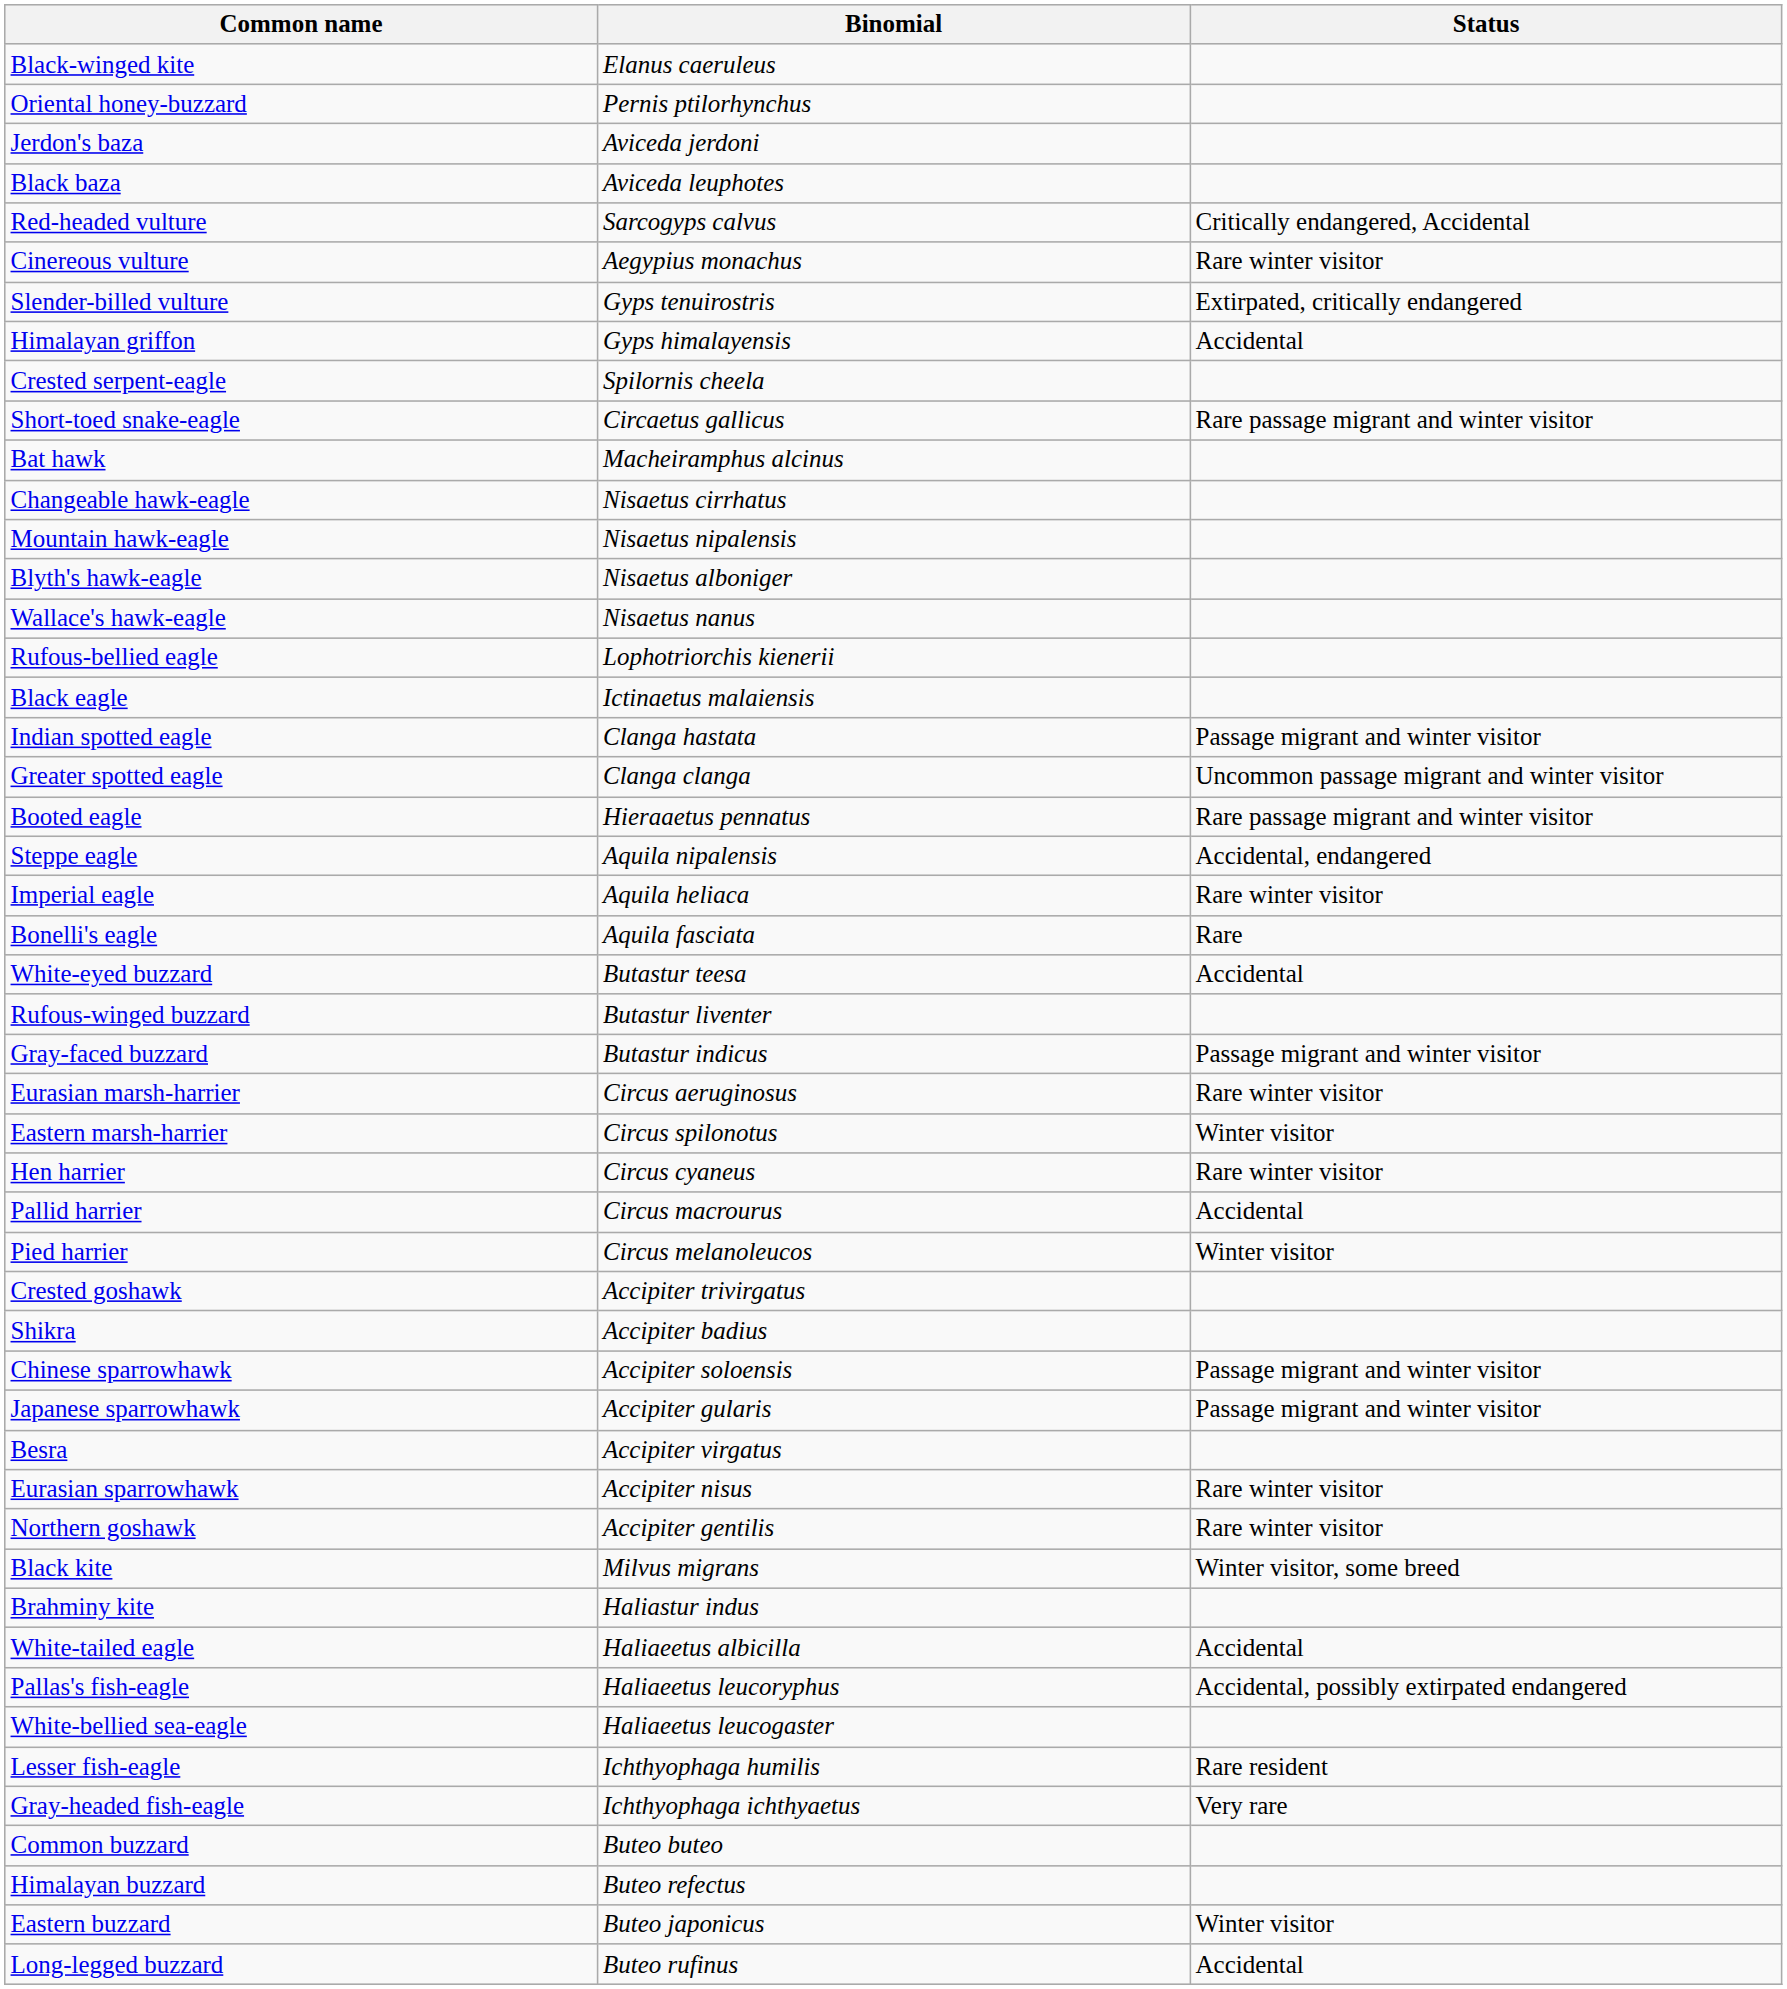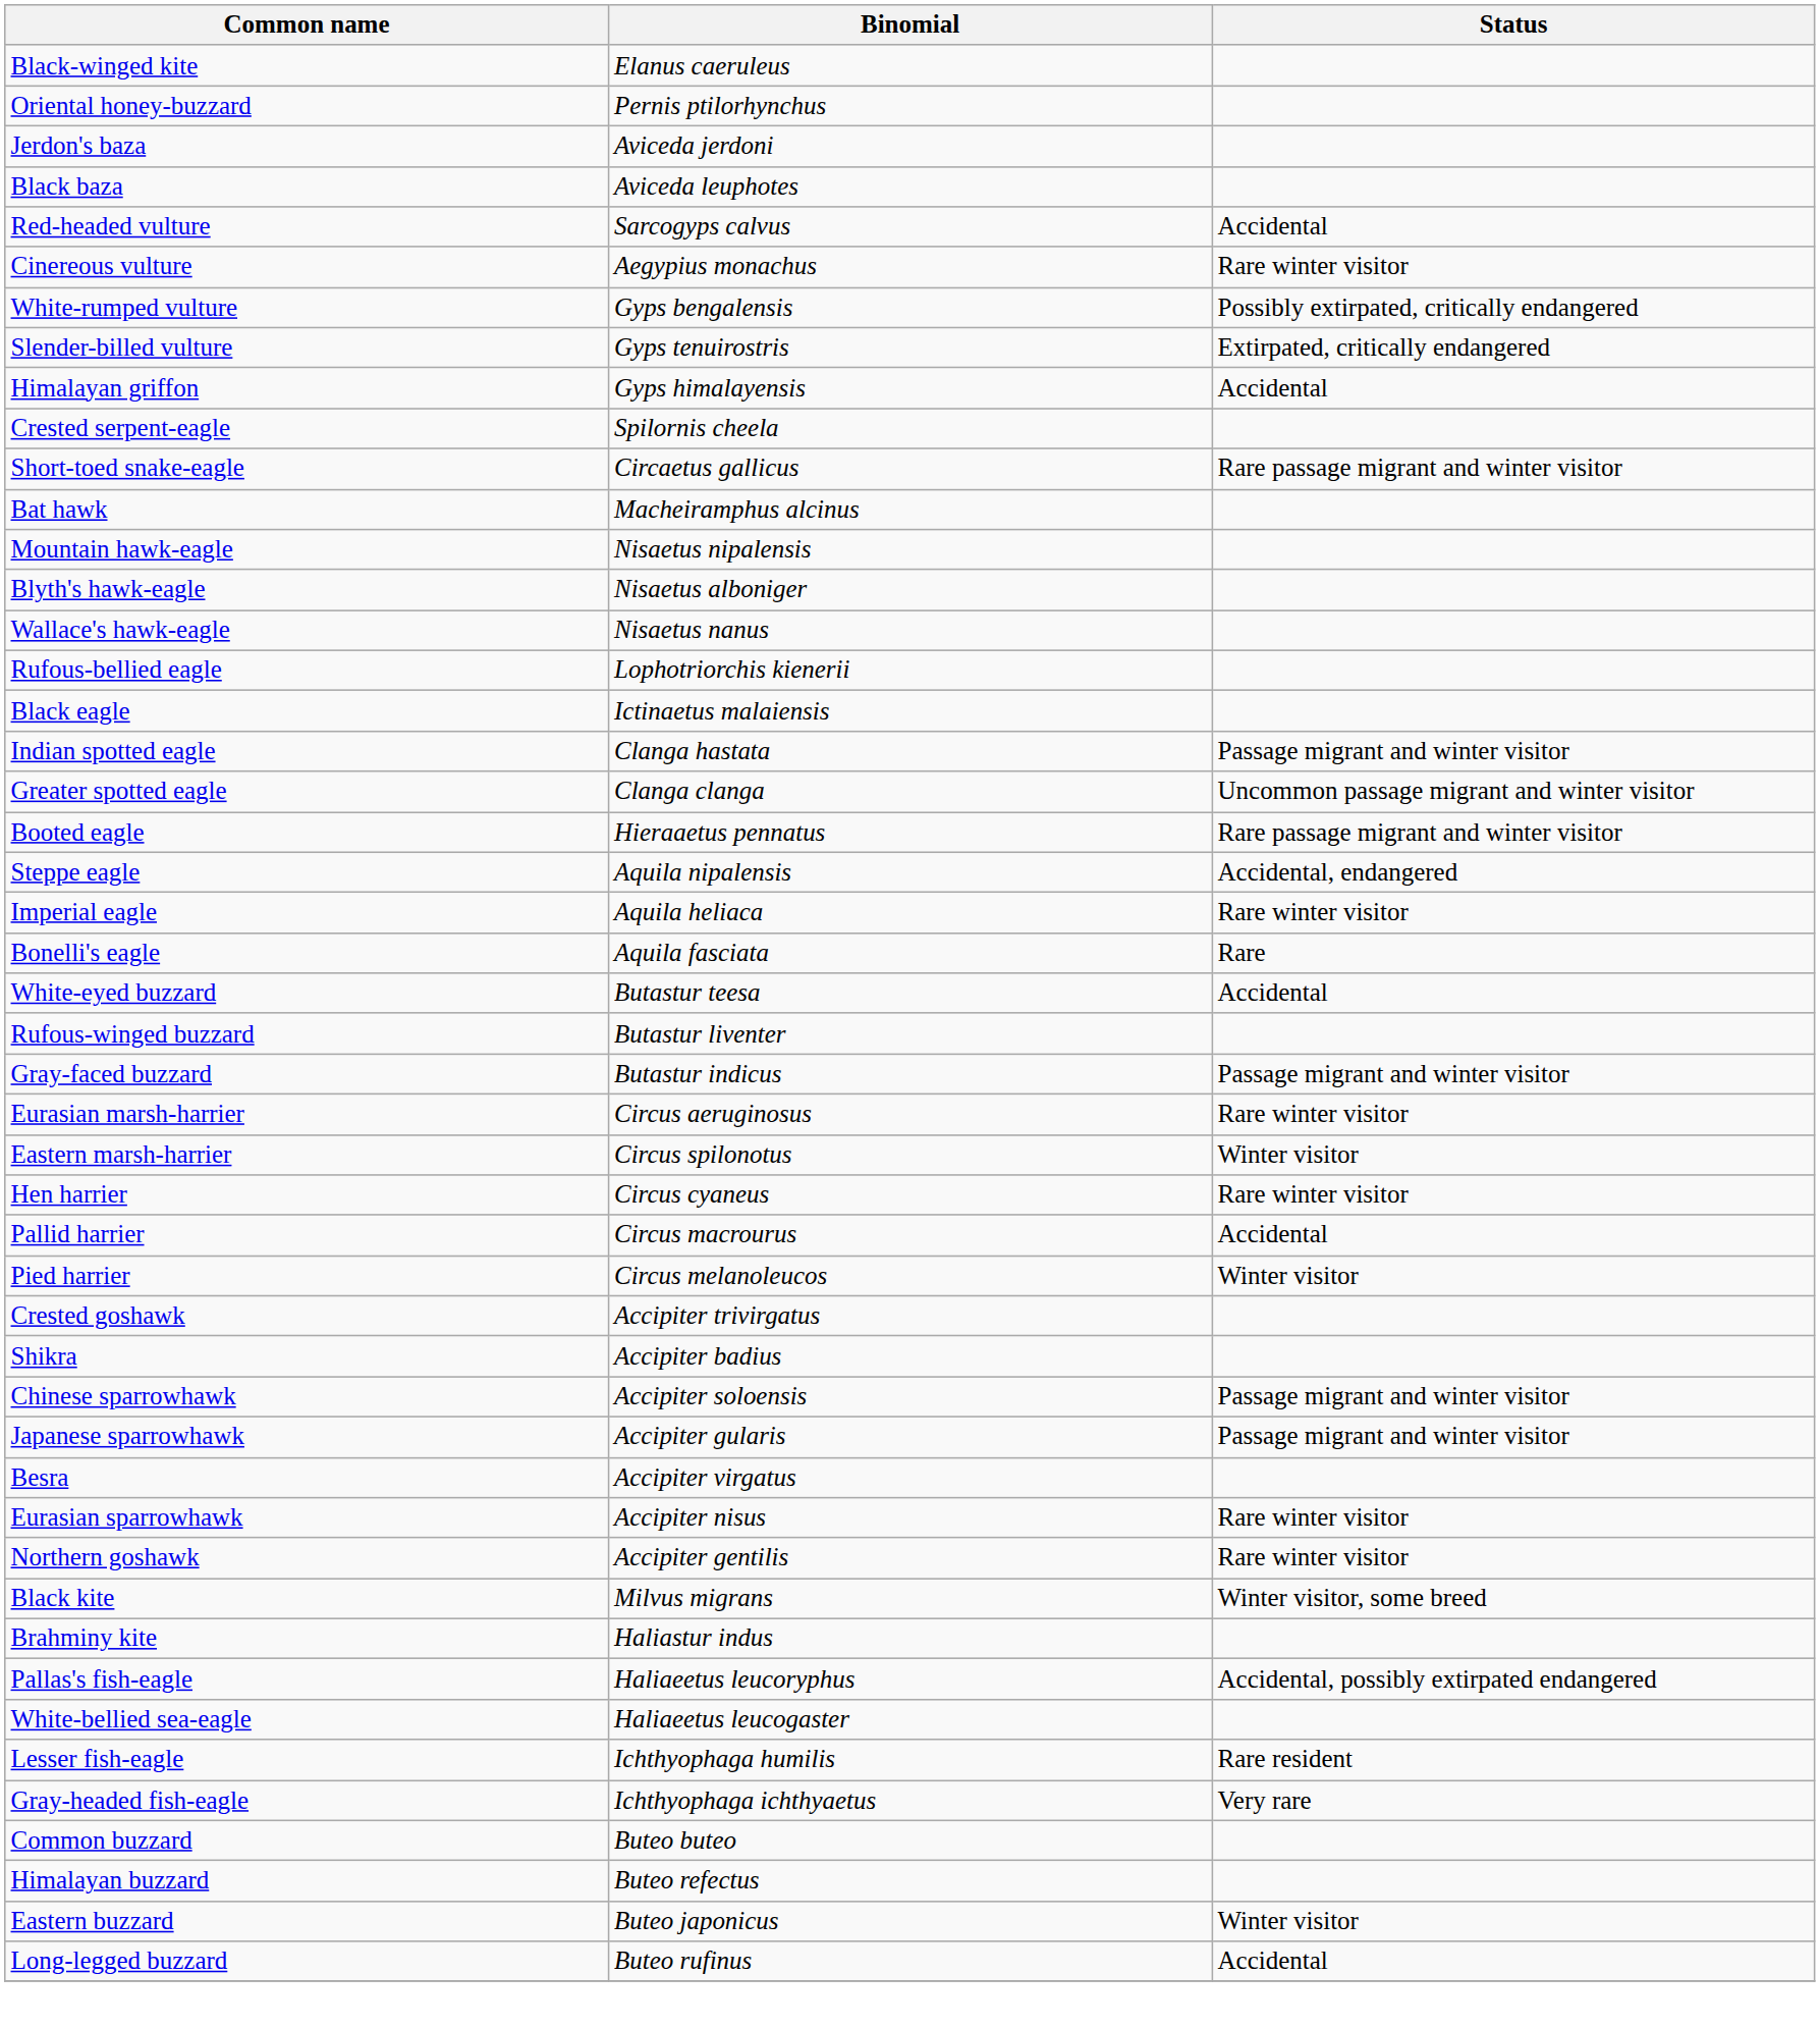 <table width=72% class="wikitable">
 <tr>
 <th width=24%>Common name</th>
 <th width=24%>Binomial</th>
 <th width=24%>Status</th>
 </tr>
 <tr>
 <td><a href='#'>Black-winged kite</a></td>
 <td><em>Elanus caeruleus</em></td>
 <td></td>
 </tr>
 <tr>
 <td><a href='#'>Oriental honey-buzzard</a></td>
 <td><em>Pernis ptilorhynchus</em></td>
 <td></td>
 </tr>
 <tr>
 <td><a href='#'>Jerdon's baza</a></td>
 <td><em>Aviceda jerdoni</em></td>
 <td></td>
 </tr>
 <tr>
 <td><a href='#'>Black baza</a></td>
 <td><em>Aviceda leuphotes</em></td>
 <td></td>
 </tr>
 <tr>
 <td><a href='#'>Red-headed vulture</a></td>
 <td><em>Sarcogyps calvus</em></td>
-<td>Critically endangered, Accidental</td>
+<td>Accidental</td>
 </tr>
 <tr>
 <td><a href='#'>Cinereous vulture</a></td>
 <td><em>Aegypius monachus</em></td>
 <td>Rare winter visitor</td>
+</tr>
+<tr>
+<td><a href='#'>White-rumped vulture</a></td>
+<td><em>Gyps bengalensis</em></td>
+<td>Possibly extirpated, critically endangered</td>
 </tr>
 <tr>
 <td><a href='#'>Slender-billed vulture</a></td>
 <td><em>Gyps tenuirostris</em></td>
 <td>Extirpated, critically endangered</td>
 </tr>
 <tr>
 <td><a href='#'>Himalayan griffon</a></td>
 <td><em>Gyps himalayensis</em></td>
 <td>Accidental</td>
 </tr>
 <tr>
 <td><a href='#'>Crested serpent-eagle</a></td>
 <td><em>Spilornis cheela</em></td>
 <td></td>
 </tr>
 <tr>
 <td><a href='#'>Short-toed snake-eagle</a></td>
 <td><em>Circaetus gallicus</em></td>
 <td>Rare passage migrant and winter visitor</td>
 </tr>
 <tr>
 <td><a href='#'>Bat hawk</a></td>
 <td><em>Macheiramphus alcinus</em></td>
-<td></td>
-</tr>
-<tr>
-<td><a href='#'>Changeable hawk-eagle</a></td>
-<td><em>Nisaetus cirrhatus</em></td>
 <td></td>
 </tr>
 <tr>
 <td><a href='#'>Mountain hawk-eagle</a></td>
 <td><em>Nisaetus nipalensis</em></td>
 <td></td>
 </tr>
 <tr>
 <td><a href='#'>Blyth's hawk-eagle</a></td>
 <td><em>Nisaetus alboniger</em></td>
 <td></td>
 </tr>
 <tr>
 <td><a href='#'>Wallace's hawk-eagle</a></td>
 <td><em>Nisaetus nanus</em></td>
 <td></td>
 </tr>
 <tr>
 <td><a href='#'>Rufous-bellied eagle</a></td>
 <td><em>Lophotriorchis kienerii</em></td>
 <td></td>
 </tr>
 <tr>
 <td><a href='#'>Black eagle</a></td>
 <td><em>Ictinaetus malaiensis</em></td>
 <td></td>
 </tr>
 <tr>
 <td><a href='#'>Indian spotted eagle</a></td>
 <td><em>Clanga hastata</em></td>
 <td>Passage migrant and winter visitor</td>
 </tr>
 <tr>
 <td><a href='#'>Greater spotted eagle</a></td>
 <td><em>Clanga clanga</em></td>
 <td>Uncommon passage migrant and winter visitor</td>
 </tr>
 <tr>
 <td><a href='#'>Booted eagle</a></td>
 <td><em>Hieraaetus pennatus</em></td>
 <td>Rare passage migrant and winter visitor</td>
 </tr>
 <tr>
 <td><a href='#'>Steppe eagle</a></td>
 <td><em>Aquila nipalensis</em></td>
 <td>Accidental, endangered</td>
 </tr>
 <tr>
 <td><a href='#'>Imperial eagle</a></td>
 <td><em>Aquila heliaca</em></td>
 <td>Rare winter visitor</td>
 </tr>
 <tr>
 <td><a href='#'>Bonelli's eagle</a></td>
 <td><em>Aquila fasciata</em></td>
 <td>Rare</td>
 </tr>
 <tr>
 <td><a href='#'>White-eyed buzzard</a></td>
 <td><em>Butastur teesa</em></td>
 <td>Accidental</td>
 </tr>
 <tr>
 <td><a href='#'>Rufous-winged buzzard</a></td>
 <td><em>Butastur liventer</em></td>
 <td></td>
 </tr>
 <tr>
 <td><a href='#'>Gray-faced buzzard</a></td>
 <td><em>Butastur indicus</em></td>
 <td>Passage migrant and winter visitor</td>
 </tr>
 <tr>
 <td><a href='#'>Eurasian marsh-harrier</a></td>
 <td><em>Circus aeruginosus</em></td>
 <td>Rare winter visitor</td>
 </tr>
 <tr>
 <td><a href='#'>Eastern marsh-harrier</a></td>
 <td><em>Circus spilonotus</em></td>
 <td>Winter visitor</td>
 </tr>
 <tr>
 <td><a href='#'>Hen harrier</a></td>
 <td><em>Circus cyaneus</em></td>
 <td>Rare winter visitor</td>
 </tr>
 <tr>
 <td><a href='#'>Pallid harrier</a></td>
 <td><em>Circus macrourus</em></td>
 <td>Accidental</td>
 </tr>
 <tr>
 <td><a href='#'>Pied harrier</a></td>
 <td><em>Circus melanoleucos</em></td>
 <td>Winter visitor</td>
 </tr>
 <tr>
 <td><a href='#'>Crested goshawk</a></td>
 <td><em>Accipiter trivirgatus</em></td>
 <td></td>
 </tr>
 <tr>
 <td><a href='#'>Shikra</a></td>
 <td><em>Accipiter badius</em></td>
 <td></td>
 </tr>
 <tr>
 <td><a href='#'>Chinese sparrowhawk</a></td>
 <td><em>Accipiter soloensis</em></td>
 <td>Passage migrant and winter visitor</td>
 </tr>
 <tr>
 <td><a href='#'>Japanese sparrowhawk</a></td>
 <td><em>Accipiter gularis</em></td>
 <td>Passage migrant and winter visitor</td>
 </tr>
 <tr>
 <td><a href='#'>Besra</a></td>
 <td><em>Accipiter virgatus</em></td>
 <td></td>
 </tr>
 <tr>
 <td><a href='#'>Eurasian sparrowhawk</a></td>
 <td><em>Accipiter nisus</em></td>
 <td>Rare winter visitor</td>
 </tr>
 <tr>
 <td><a href='#'>Northern goshawk</a></td>
 <td><em>Accipiter gentilis</em></td>
 <td>Rare winter visitor</td>
 </tr>
 <tr>
 <td><a href='#'>Black kite</a></td>
 <td><em>Milvus migrans</em></td>
 <td>Winter visitor, some breed</td>
 </tr>
 <tr>
 <td><a href='#'>Brahminy kite</a></td>
 <td><em>Haliastur indus</em></td>
 <td></td>
 </tr>
 <tr>
-<td><a href='#'>White-tailed eagle</a></td>
-<td><em>Haliaeetus albicilla</em></td>
-<td>Accidental</td>
-</tr>
-<tr>
 <td><a href='#'>Pallas's fish-eagle</a></td>
 <td><em>Haliaeetus leucoryphus</em></td>
 <td>Accidental, possibly extirpated endangered</td>
 </tr>
 <tr>
 <td><a href='#'>White-bellied sea-eagle</a></td>
 <td><em>Haliaeetus leucogaster</em></td>
 <td></td>
 </tr>
 <tr>
 <td><a href='#'>Lesser fish-eagle</a></td>
 <td><em>Ichthyophaga humilis</em></td>
 <td>Rare resident</td>
 </tr>
 <tr>
 <td><a href='#'>Gray-headed fish-eagle</a></td>
 <td><em>Ichthyophaga ichthyaetus</em></td>
 <td>Very rare</td>
 </tr>
 <tr>
 <td><a href='#'>Common buzzard</a></td>
 <td><em>Buteo buteo</em></td>
 <td></td>
 </tr>
 <tr>
 <td><a href='#'>Himalayan buzzard</a></td>
 <td><em>Buteo refectus</em></td>
 <td></td>
 </tr>
 <tr>
 <td><a href='#'>Eastern buzzard</a></td>
 <td><em>Buteo japonicus</em></td>
 <td>Winter visitor</td>
 </tr>
 <tr>
 <td><a href='#'>Long-legged buzzard</a></td>
 <td><em>Buteo rufinus</em></td>
 <td>Accidental</td>
 </tr>
 <tr>
 </tr>
 </table>
